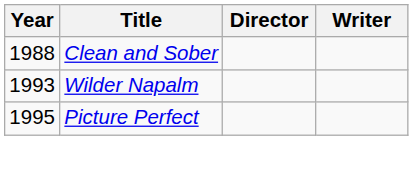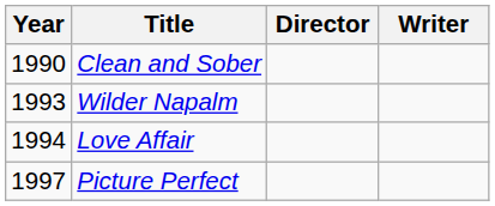 <table class="wikitable">
 <tr>
 <th>Year</th>
 <th>Title</th>
 <th width=65>Director</th>
 <th width=65>Writer</th>
 </tr>
 <tr>
-<td>1988</td>
+<td>1990</td>
 <td><em><a href='#'>Clean and Sober</a></em></td>
 <td></td>
 <td></td>
 </tr>
 <tr>
 <td>1993</td>
 <td><em><a href='#'>Wilder Napalm</a></em></td>
 <td></td>
 <td></td>
 </tr>
 <tr>
-<td>1995</td>
+<td>1994</td>
+<td><em><a href='#'>Love Affair</a></em></td>
+<td></td>
+<td></td>
+</tr>
+<tr>
+<td>1997</td>
 <td><em><a href='#'>Picture Perfect</a></em></td>
 <td></td>
 <td></td>
 </tr>
 </table>
